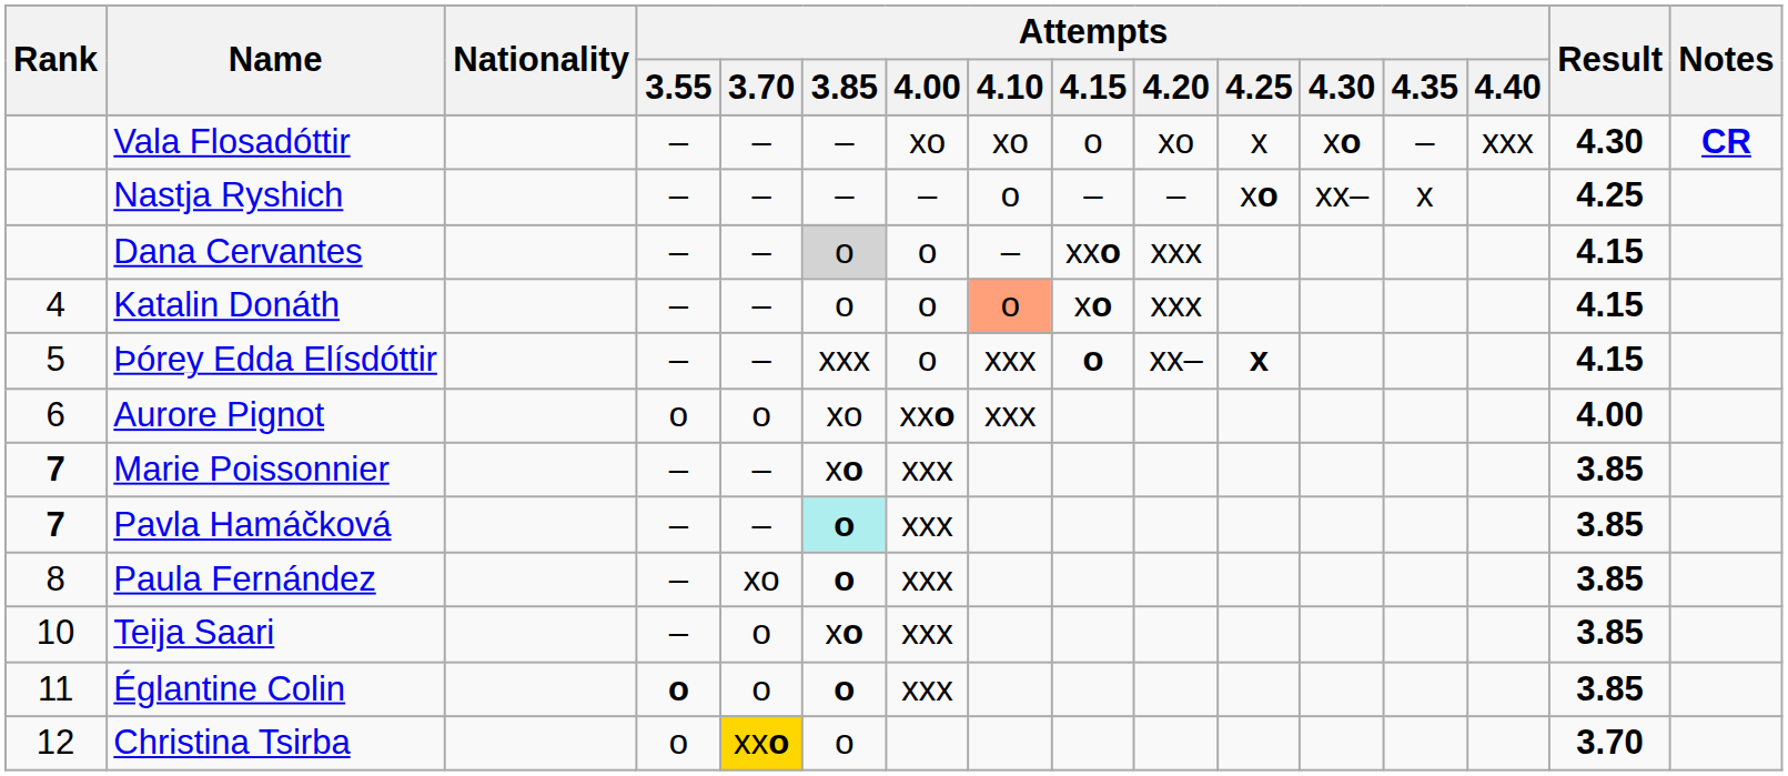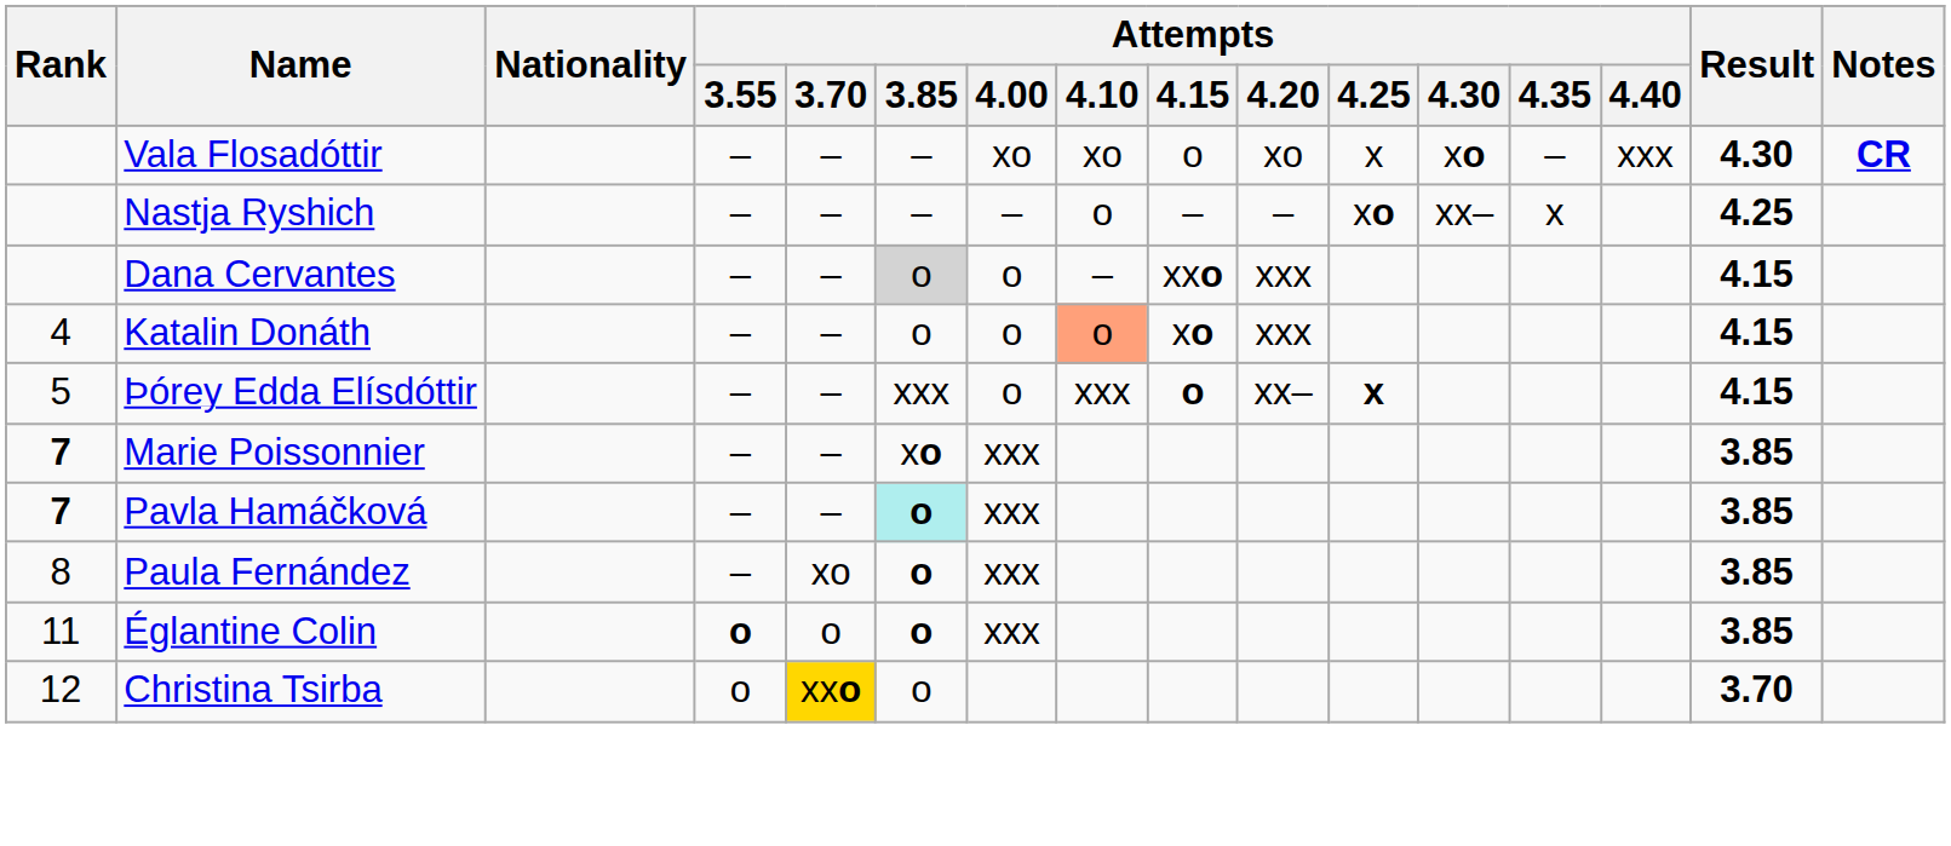 <table class="wikitable sortable" style="text-align:center">
 <tr>
 <th rowspan=2>Rank</th>
 <th rowspan=2>Name</th>
 <th rowspan=2>Nationality</th>
 <th colspan=11>Attempts</th>
 <th rowspan=2>Result</th>
 <th rowspan=2>Notes</th>
 </tr>
 <tr>
 <th>3.55</th>
 <th>3.70</th>
 <th>3.85</th>
 <th>4.00</th>
 <th>4.10</th>
 <th>4.15</th>
 <th>4.20</th>
 <th>4.25</th>
 <th>4.30</th>
 <th>4.35</th>
 <th>4.40</th>
 </tr>
 <tr>
 <td></td>
 <td align=left><a href='#'>Vala Flosadóttir</a></td>
 <td align=left></td>
 <td>–</td>
 <td>–</td>
 <td>–</td>
 <td>xo</td>
 <td>xo</td>
 <td>o</td>
 <td>xo</td>
 <td>x</td>
 <td>x<strong>o</strong></td>
 <td>–</td>
 <td>xxx</td>
 <td><strong>4.30</strong></td>
 <td><strong><a href='#'>CR</a></strong></td>
 </tr>
 <tr>
 <td></td>
 <td align=left><a href='#'>Nastja Ryshich</a></td>
 <td align=left></td>
 <td>–</td>
 <td>–</td>
 <td>–</td>
 <td>–</td>
 <td>o</td>
 <td>–</td>
 <td>–</td>
 <td>x<strong>o</strong></td>
 <td>xx–</td>
 <td>x</td>
 <td></td>
 <td><strong>4.25</strong></td>
 <td></td>
 </tr>
 <tr>
 <td></td>
 <td align=left><a href='#'>Dana Cervantes</a></td>
 <td align=left></td>
 <td>–</td>
 <td>–</td>
 <td style="background: lightgrey;">o</td>
 <td>o</td>
 <td>–</td>
 <td>xx<strong>o</strong></td>
 <td>xxx</td>
 <td></td>
 <td></td>
 <td></td>
 <td></td>
 <td><strong>4.15</strong></td>
 <td></td>
 </tr>
 <tr>
 <td>4</td>
 <td align=left><a href='#'>Katalin Donáth</a></td>
 <td align=left></td>
 <td>–</td>
 <td>–</td>
 <td>o</td>
 <td>o</td>
 <td style="background: lightsalmon;">o</td>
 <td>x<strong>o</strong></td>
 <td>xxx</td>
 <td></td>
 <td></td>
 <td></td>
 <td></td>
 <td><strong>4.15</strong></td>
 <td></td>
 </tr>
 <tr>
 <td>5</td>
 <td align=left><a href='#'>Þórey Edda Elísdóttir</a></td>
 <td align=left></td>
 <td>–</td>
 <td>–</td>
 <td>xxx</td>
 <td>o</td>
 <td>xxx</td>
 <td><strong>o</strong></td>
 <td>xx–</td>
 <td><strong>x</strong></td>
 <td></td>
 <td></td>
 <td></td>
 <td><strong>4.15</strong></td>
 <td></td>
 </tr>
 <tr>
-<td>6</td>
-<td align=left><a href='#'>Aurore Pignot</a></td>
-<td align=left></td>
-<td>o</td>
-<td>o</td>
-<td>xo</td>
-<td>xx<strong>o</strong></td>
-<td>xxx</td>
-<td></td>
-<td></td>
-<td></td>
-<td></td>
-<td></td>
-<td></td>
-<td><strong>4.00</strong></td>
-<td></td>
-</tr>
-<tr>
 <td><strong>7</strong></td>
 <td align=left><a href='#'>Marie Poissonnier</a></td>
 <td align=left></td>
 <td>–</td>
 <td>–</td>
 <td>x<strong>o</strong></td>
 <td>xxx</td>
 <td></td>
 <td></td>
 <td></td>
 <td></td>
 <td></td>
 <td></td>
 <td></td>
 <td><strong>3.85</strong></td>
 <td></td>
 </tr>
 <tr>
 <td><strong>7</strong></td>
 <td align=left><a href='#'>Pavla Hamáčková</a></td>
 <td align=left></td>
 <td>–</td>
 <td>–</td>
 <td style="background: paleturquoise;"><strong>o</strong></td>
 <td>xxx</td>
 <td></td>
 <td></td>
 <td></td>
 <td></td>
 <td></td>
 <td></td>
 <td></td>
 <td><strong>3.85</strong></td>
 <td></td>
 </tr>
 <tr>
 <td>8</td>
 <td align=left><a href='#'>Paula Fernández</a></td>
 <td align=left></td>
 <td>–</td>
 <td>xo</td>
 <td><strong>o</strong></td>
 <td>xxx</td>
 <td></td>
 <td></td>
 <td></td>
 <td></td>
 <td></td>
 <td></td>
 <td></td>
 <td><strong>3.85</strong></td>
 <td></td>
 </tr>
 <tr>
-<td>10</td>
-<td align=left><a href='#'>Teija Saari</a></td>
-<td align=left></td>
-<td>–</td>
-<td>o</td>
-<td>x<strong>o</strong></td>
-<td>xxx</td>
-<td></td>
-<td></td>
-<td></td>
-<td></td>
-<td></td>
-<td></td>
-<td></td>
-<td><strong>3.85</strong></td>
-<td></td>
-</tr>
-<tr>
 <td>11</td>
 <td align=left><a href='#'>Églantine Colin</a></td>
 <td align=left></td>
 <td><strong>o</strong></td>
 <td>o</td>
 <td><strong>o</strong></td>
 <td>xxx</td>
 <td></td>
 <td></td>
 <td></td>
 <td></td>
 <td></td>
 <td></td>
 <td></td>
 <td><strong>3.85</strong></td>
 <td></td>
 </tr>
 <tr>
 <td>12</td>
 <td align=left><a href='#'>Christina Tsirba</a></td>
 <td align=left></td>
 <td>o</td>
 <td style="background: gold;">xx<strong>o</strong></td>
 <td>o</td>
 <td></td>
 <td></td>
 <td></td>
 <td></td>
 <td></td>
 <td></td>
 <td></td>
 <td></td>
 <td><strong>3.70</strong></td>
 <td></td>
 </tr>
 </table>
